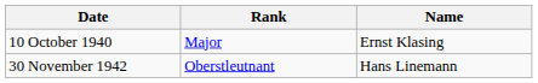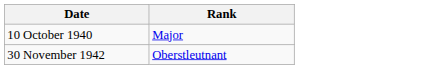 <table class="wikitable">
 <tr class="hintergrundfarbe5">
 <th style="width:11em"><strong>Date</strong></th>
 <th style="width:11em"><strong>Rank</strong></th>
-<th style="width:11em"><strong>Name</strong></th>
 </tr>
 <tr>
 <td>10 October 1940</td>
 <td><a href='#'>Major</a></td>
-<td>Ernst Klasing</td>
 </tr>
 <tr>
 <td>30 November 1942</td>
 <td><a href='#'>Oberstleutnant</a></td>
-<td>Hans Linemann</td>
 </tr>
 </table>
